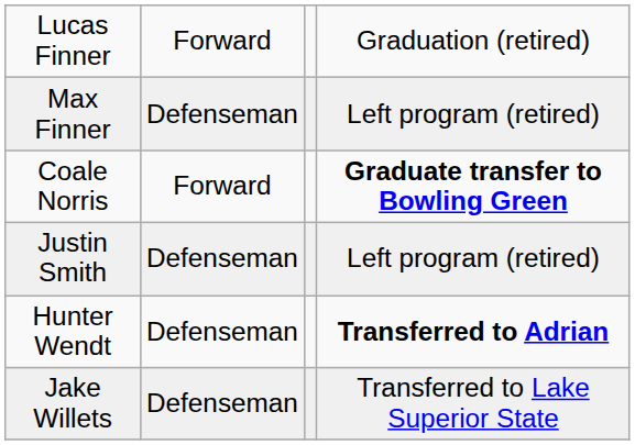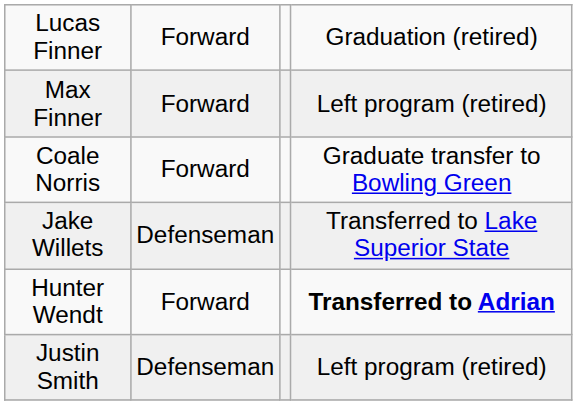 <table class="wikitable" width="60%">
 <tr align="center" bgcolor="">
 <td>Lucas Finner</td>
 <td>Forward</td>
 <td></td>
 <td>Graduation (retired)</td>
 </tr>
 <tr align="center" bgcolor="f0f0f0">
 <td>Max Finner</td>
-<td>Defenseman</td>
+<td>Forward</td>
 <td></td>
 <td>Left program (retired)</td>
 </tr>
 <tr align="center" bgcolor="">
 <td>Coale Norris</td>
 <td>Forward</td>
 <td></td>
-<td><strong>Graduate transfer to <a href='#'>Bowling Green</a></strong></td>
+<td>Graduate transfer to <a href='#'>Bowling Green</a></td>
+</tr>
+<tr align="center" bgcolor="f0f0f0">
+<td>Jake Willets</td>
+<td>Defenseman</td>
+<td></td>
+<td>Transferred to <a href='#'>Lake Superior State</a></td>
+</tr>
+<tr align="center" bgcolor="">
+<td>Hunter Wendt</td>
+<td>Forward</td>
+<td></td>
+<td><strong>Transferred to <a href='#'>Adrian</a></strong></td>
 </tr>
 <tr align="center" bgcolor="f0f0f0">
 <td>Justin Smith</td>
 <td>Defenseman</td>
 <td></td>
 <td>Left program (retired)</td>
 </tr>
-<tr align="center" bgcolor="">
-<td>Hunter Wendt</td>
-<td>Defenseman</td>
-<td></td>
-<td><strong>Transferred to <a href='#'>Adrian</a></strong></td>
-</tr>
-<tr align="center" bgcolor="f0f0f0">
-<td>Jake Willets</td>
-<td>Defenseman</td>
-<td></td>
-<td>Transferred to <a href='#'>Lake Superior State</a></td>
-</tr>
 </table>
